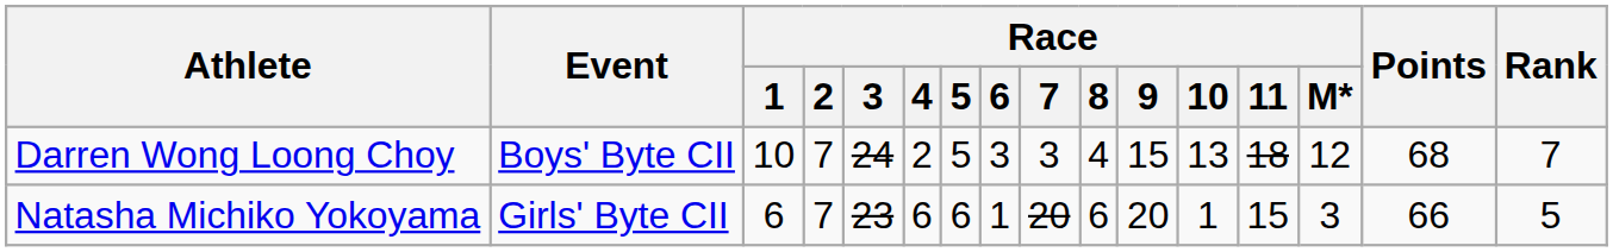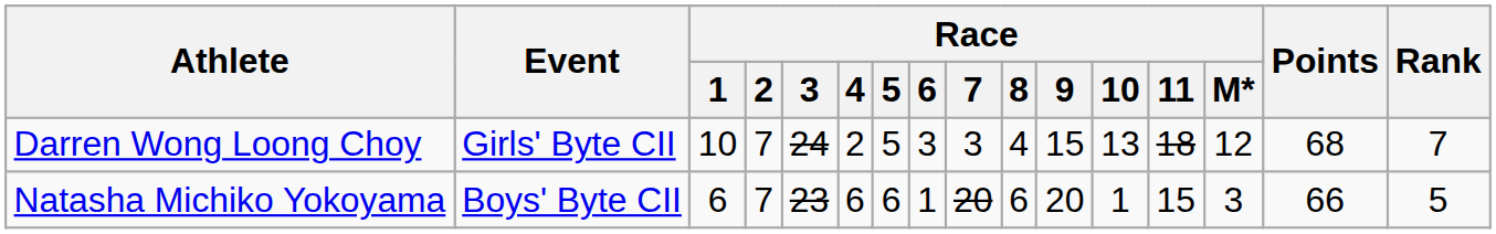 <table class="wikitable" border="1" style="font-size:90%">
 <tr>
 <th rowspan=2>Athlete</th>
 <th rowspan=2>Event</th>
 <th colspan=12>Race</th>
 <th rowspan=2>Points</th>
 <th rowspan=2>Rank</th>
 </tr>
 <tr>
 <th>1</th>
 <th>2</th>
 <th>3</th>
 <th>4</th>
 <th>5</th>
 <th>6</th>
 <th>7</th>
 <th>8</th>
 <th>9</th>
 <th>10</th>
 <th>11</th>
 <th>M*</th>
 </tr>
 <tr>
 <td><a href='#'>Darren Wong Loong Choy</a></td>
-<td><a href='#'>Boys' Byte CII</a></td>
+<td><a href='#'>Girls' Byte CII</a></td>
 <td align=center>10</td>
 <td align=center>7</td>
 <td align=center><s>24</s></td>
 <td align=center>2</td>
 <td align=center>5</td>
 <td align=center>3</td>
 <td align=center>3</td>
 <td align=center>4</td>
 <td align=center>15</td>
 <td align=center>13</td>
 <td align=center><s>18</s></td>
 <td align=center>12</td>
 <td align=center>68</td>
 <td align=center>7</td>
 </tr>
 <tr>
 <td><a href='#'>Natasha Michiko Yokoyama</a></td>
-<td><a href='#'>Girls' Byte CII</a></td>
+<td><a href='#'>Boys' Byte CII</a></td>
 <td align=center>6</td>
 <td align=center>7</td>
 <td align=center><s>23</s></td>
 <td align=center>6</td>
 <td align=center>6</td>
 <td align=center>1</td>
 <td align=center><s>20</s></td>
 <td align=center>6</td>
 <td align=center>20</td>
 <td align=center>1</td>
 <td align=center>15</td>
 <td align=center>3</td>
 <td align=center>66</td>
 <td align=center>5</td>
 </tr>
 </table>
